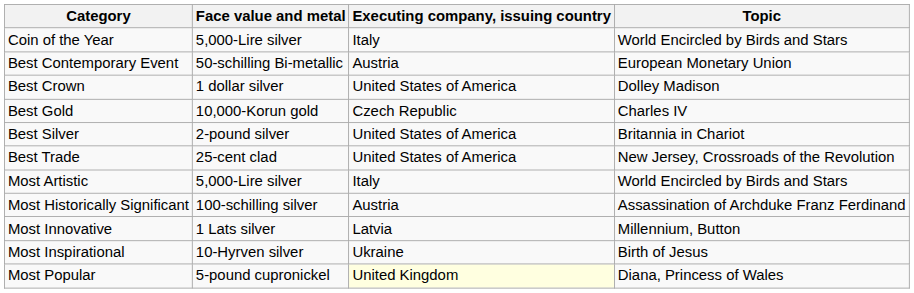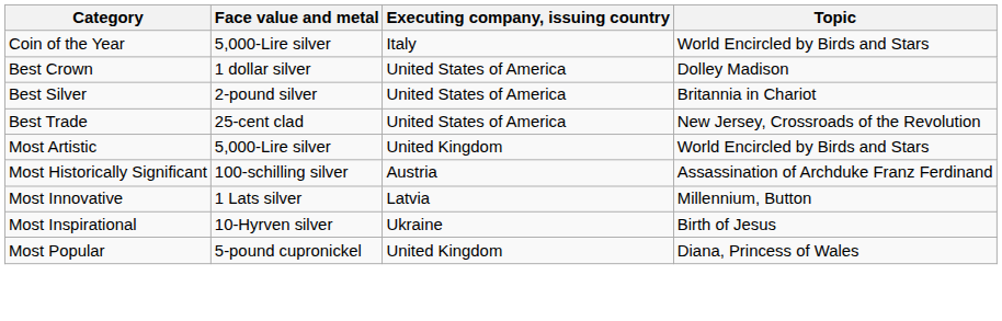 <table class="wikitable plainrowheaders">
 <tr>
 <th>Category</th>
 <th>Face value and metal</th>
 <th>Executing company, issuing country</th>
 <th>Topic</th>
 </tr>
 <tr>
 <td>Coin of the Year</td>
 <td>5,000-Lire silver</td>
 <td>Italy</td>
 <td>World Encircled by Birds and Stars</td>
 </tr>
 <tr>
-<td>Best Contemporary Event</td>
-<td>50-schilling Bi-metallic</td>
-<td>Austria</td>
-<td>European Monetary Union</td>
-</tr>
-<tr>
 <td>Best Crown</td>
 <td>1 dollar silver</td>
 <td>United States of America</td>
 <td>Dolley Madison</td>
-</tr>
-<tr>
-<td>Best Gold</td>
-<td>10,000-Korun gold</td>
-<td>Czech Republic</td>
-<td>Charles IV</td>
 </tr>
 <tr>
 <td>Best Silver</td>
 <td>2-pound silver</td>
 <td>United States of America</td>
 <td>Britannia in Chariot</td>
 </tr>
 <tr>
 <td>Best Trade</td>
 <td>25-cent clad</td>
 <td>United States of America</td>
 <td>New Jersey, Crossroads of the Revolution</td>
 </tr>
 <tr>
 <td>Most Artistic</td>
 <td>5,000-Lire silver</td>
-<td>Italy</td>
+<td>United Kingdom</td>
 <td>World Encircled by Birds and Stars</td>
 </tr>
 <tr>
 <td>Most Historically Significant</td>
 <td>100-schilling silver</td>
 <td>Austria</td>
 <td>Assassination of Archduke Franz Ferdinand</td>
 </tr>
 <tr>
 <td>Most Innovative</td>
 <td>1 Lats silver</td>
 <td>Latvia</td>
 <td>Millennium, Button</td>
 </tr>
 <tr>
 <td>Most Inspirational</td>
 <td>10-Hyrven silver</td>
 <td>Ukraine</td>
 <td>Birth of Jesus</td>
 </tr>
 <tr>
 <td>Most Popular</td>
 <td>5-pound cupronickel</td>
-<td style="background: lightyellow;">United Kingdom</td>
+<td>United Kingdom</td>
 <td>Diana, Princess of Wales</td>
 </tr>
 </table>
